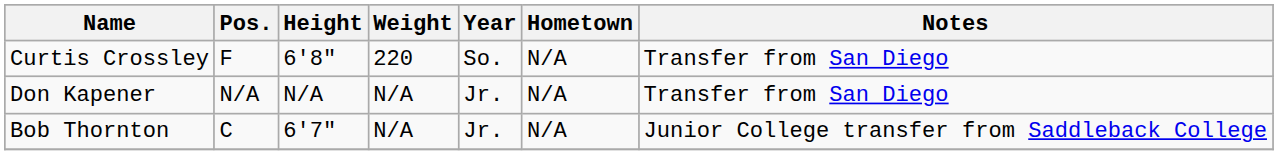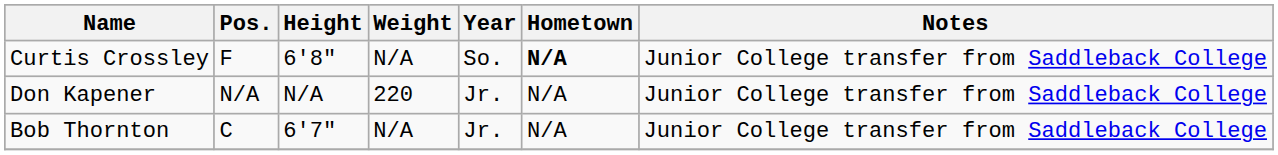 <table class="wikitable sortable" border="1">
 <tr>
 <th>Name</th>
 <th>Pos.</th>
 <th>Height</th>
 <th>Weight</th>
 <th>Year</th>
 <th>Hometown</th>
 <th class="unsortable">Notes</th>
 </tr>
 <tr>
 <td sortname>Curtis Crossley</td>
 <td>F</td>
 <td>6'8"</td>
-<td>220</td>
+<td>N/A</td>
 <td>So.</td>
-<td>N/A</td>
-<td>Transfer from <a href='#'>San Diego</a></td>
+<td><strong>N/A</strong></td>
+<td>Junior College transfer from <a href='#'>Saddleback College</a></td>
 </tr>
 <tr>
 <td sortname>Don Kapener</td>
 <td>N/A</td>
 <td>N/A</td>
-<td>N/A</td>
+<td>220</td>
 <td>Jr.</td>
 <td>N/A</td>
-<td>Transfer from <a href='#'>San Diego</a></td>
+<td>Junior College transfer from <a href='#'>Saddleback College</a></td>
 </tr>
 <tr>
 <td sortname>Bob Thornton</td>
 <td>C</td>
 <td>6'7"</td>
 <td>N/A</td>
 <td>Jr.</td>
 <td>N/A</td>
 <td>Junior College transfer from <a href='#'>Saddleback College</a></td>
 </tr>
 <tr>
 </tr>
 </table>
